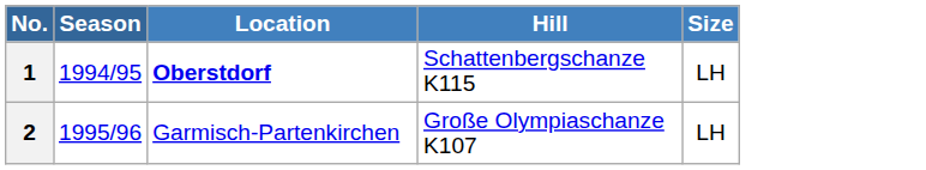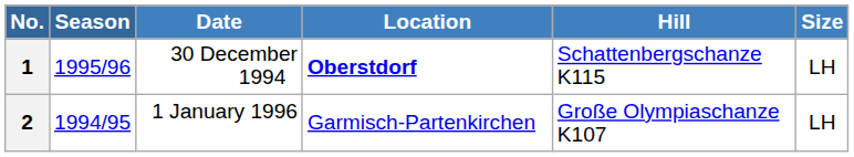 <table class="wikitable sortable" style="font-size:86%; line-height:15px; text-align:left; border:grey solid 1px; border-collapse:collapse; background:#ffffff;">
 <tr style="background:#efefef;">
 <th style="background-color:#369; color:white; width:10px;">No.</th>
 <th style="background-color:#369; color:white;  width:30px;">Season</th>
+<th style="background-color:#4180be; color:white; width:102px;">Date</th>
 <th style="background-color:#4180be; color:white; width:156px;">Location</th>
 <th style="background-color:#4180be; color:white; width:152px;">Hill</th>
 <th style="background-color:#4180be; color:white; width:25px;">Size</th>
 </tr>
 <tr>
 <th scope=row style="text-align:center;">1</th>
-<td align=center><a href='#'>1994/95</a></td>
+<td align=center><a href='#'>1995/96</a></td>
+<td align=right>30 December 1994  </td>
 <td><strong> <a href='#'>Oberstdorf</a></strong></td>
 <td><a href='#'>Schattenbergschanze</a> K115</td>
 <td align=center>LH</td>
 </tr>
 <tr>
 <th scope=row style="text-align:center;">2</th>
-<td align=center><a href='#'>1995/96</a></td>
+<td align=center><a href='#'>1994/95</a></td>
+<td align=right>1 January 1996  </td>
 <td> <a href='#'>Garmisch-Partenkirchen</a></td>
 <td><a href='#'>Große Olympiaschanze</a> K107</td>
 <td align=center>LH</td>
 </tr>
 </table>
